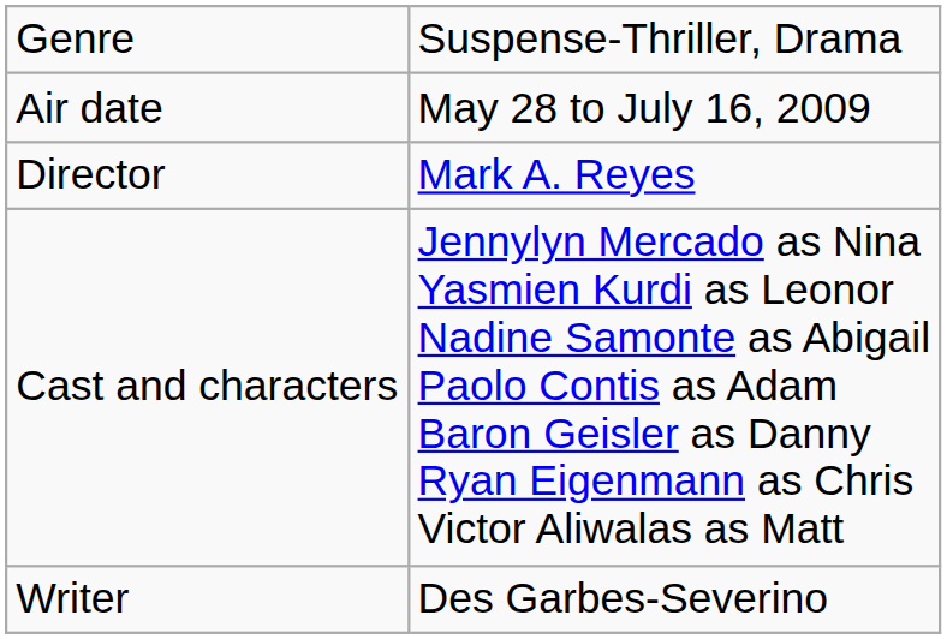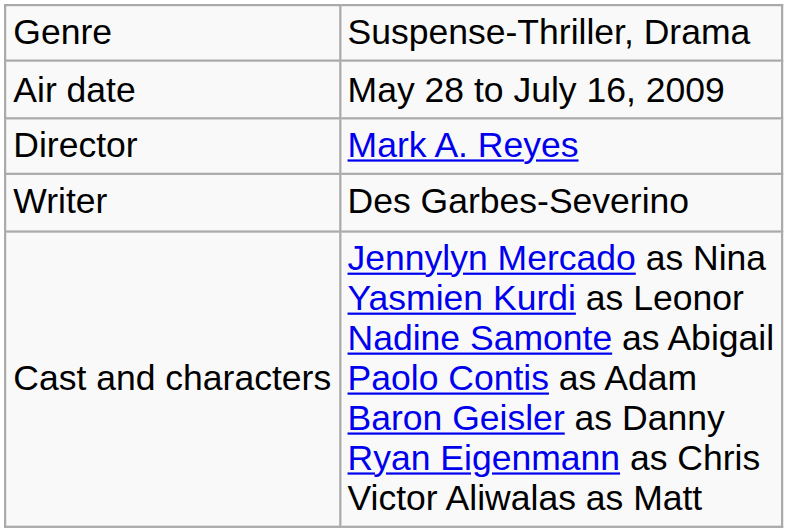 <table class="wikitable">
 <tr>
 <td>Genre</td>
 <td>Suspense-Thriller, Drama</td>
 </tr>
 <tr>
 <td>Air date</td>
 <td>May 28 to July 16, 2009</td>
 </tr>
 <tr>
 <td>Director</td>
 <td><a href='#'>Mark A. Reyes</a></td>
 </tr>
 <tr>
+<td>Writer</td>
+<td>Des Garbes-Severino</td>
+</tr>
+<tr>
 <td>Cast and characters</td>
 <td><a href='#'>Jennylyn Mercado</a> as Nina<br><a href='#'>Yasmien Kurdi</a> as Leonor<br><a href='#'>Nadine Samonte</a> as Abigail<br><a href='#'>Paolo Contis</a> as Adam<br><a href='#'>Baron Geisler</a> as Danny<br><a href='#'>Ryan Eigenmann</a> as Chris<br>Victor Aliwalas as Matt</td>
 </tr>
-<tr>
-<td>Writer</td>
-<td>Des Garbes-Severino</td>
-</tr>
 </table>
